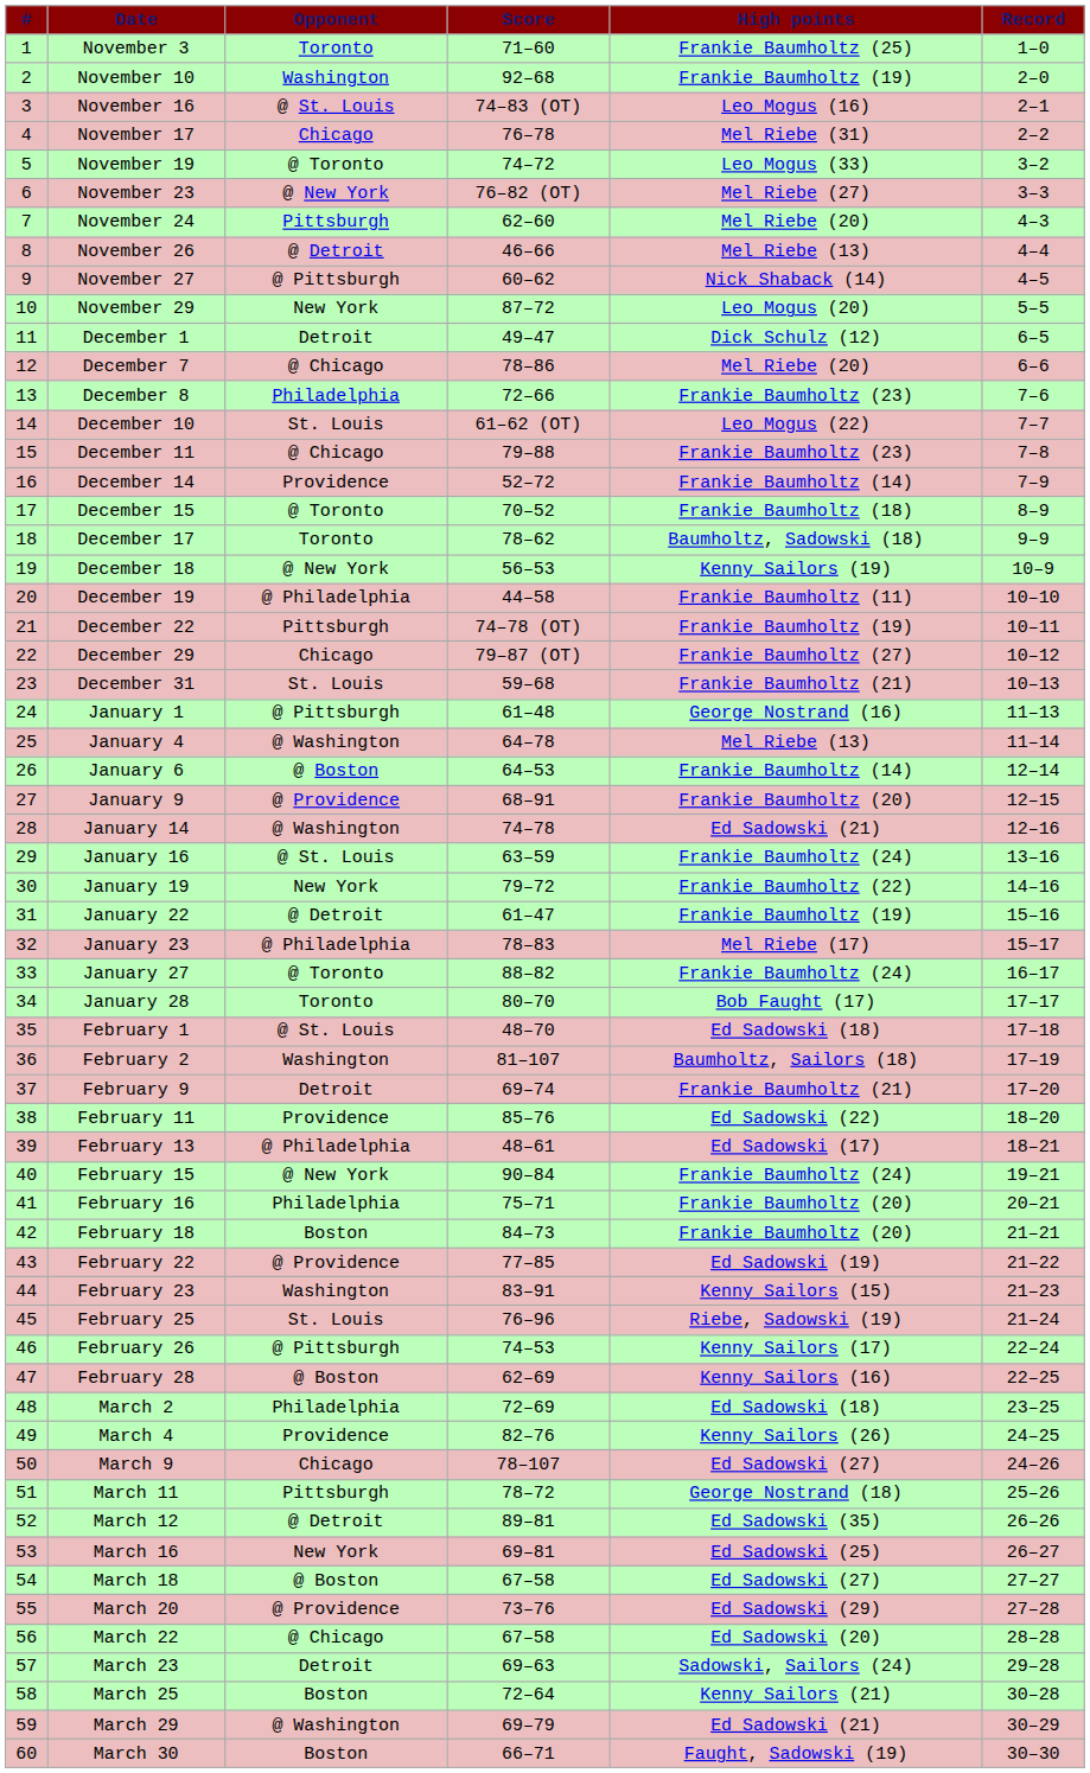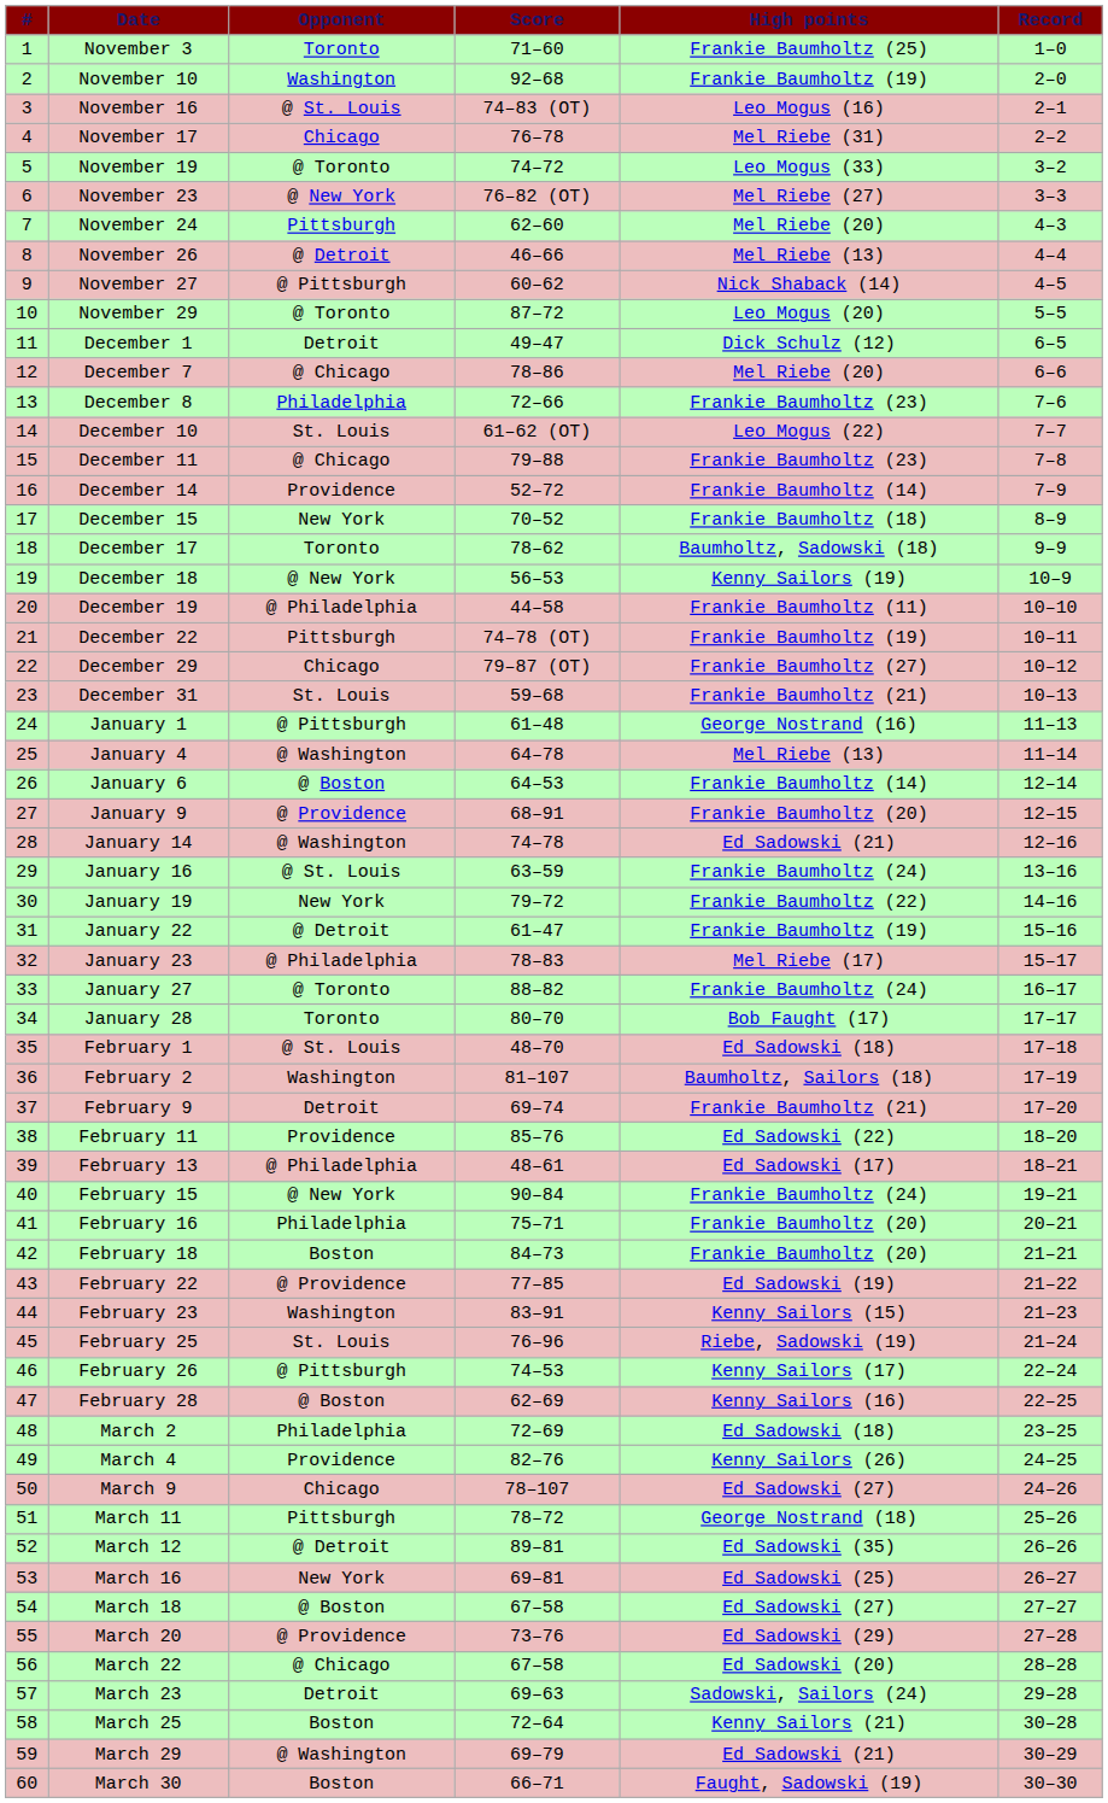 <table class="wikitable" width="50%">
 <tr align="center"  style="background:#8B0000;color:#191970;">
 <td><strong>#</strong></td>
 <td><strong>Date</strong></td>
 <td><strong>Opponent</strong></td>
 <td><strong>Score</strong></td>
 <td><strong>High points</strong></td>
 <td><strong>Record</strong></td>
 </tr>
 <tr align="center" bgcolor="bbffbb">
 <td>1</td>
 <td>November 3</td>
 <td><a href='#'>Toronto</a></td>
 <td>71–60</td>
 <td><a href='#'>Frankie Baumholtz</a> (25)</td>
 <td>1–0</td>
 </tr>
 <tr align="center" bgcolor="bbffbb">
 <td>2</td>
 <td>November 10</td>
 <td><a href='#'>Washington</a></td>
 <td>92–68</td>
 <td><a href='#'>Frankie Baumholtz</a> (19)</td>
 <td>2–0</td>
 </tr>
 <tr align="center" bgcolor="edbebf">
 <td>3</td>
 <td>November 16</td>
 <td>@ <a href='#'>St. Louis</a></td>
 <td>74–83 (OT)</td>
 <td><a href='#'>Leo Mogus</a> (16)</td>
 <td>2–1</td>
 </tr>
 <tr align="center" bgcolor="edbebf">
 <td>4</td>
 <td>November 17</td>
 <td><a href='#'>Chicago</a></td>
 <td>76–78</td>
 <td><a href='#'>Mel Riebe</a> (31)</td>
 <td>2–2</td>
 </tr>
 <tr align="center" bgcolor="bbffbb">
 <td>5</td>
 <td>November 19</td>
 <td>@ Toronto</td>
 <td>74–72</td>
 <td><a href='#'>Leo Mogus</a> (33)</td>
 <td>3–2</td>
 </tr>
 <tr align="center" bgcolor="edbebf">
 <td>6</td>
 <td>November 23</td>
 <td>@ <a href='#'>New York</a></td>
 <td>76–82 (OT)</td>
 <td><a href='#'>Mel Riebe</a> (27)</td>
 <td>3–3</td>
 </tr>
 <tr align="center" bgcolor="bbffbb">
 <td>7</td>
 <td>November 24</td>
 <td><a href='#'>Pittsburgh</a></td>
 <td>62–60</td>
 <td><a href='#'>Mel Riebe</a> (20)</td>
 <td>4–3</td>
 </tr>
 <tr align="center" bgcolor="edbebf">
 <td>8</td>
 <td>November 26</td>
 <td>@ <a href='#'>Detroit</a></td>
 <td>46–66</td>
 <td><a href='#'>Mel Riebe</a> (13)</td>
 <td>4–4</td>
 </tr>
 <tr align="center" bgcolor="edbebf">
 <td>9</td>
 <td>November 27</td>
 <td>@ Pittsburgh</td>
 <td>60–62</td>
 <td><a href='#'>Nick Shaback</a> (14)</td>
 <td>4–5</td>
 </tr>
 <tr align="center" bgcolor="bbffbb">
 <td>10</td>
 <td>November 29</td>
-<td>New York</td>
+<td>@ Toronto</td>
 <td>87–72</td>
 <td><a href='#'>Leo Mogus</a> (20)</td>
 <td>5–5</td>
 </tr>
 <tr align="center" bgcolor="bbffbb">
 <td>11</td>
 <td>December 1</td>
 <td>Detroit</td>
 <td>49–47</td>
 <td><a href='#'>Dick Schulz</a> (12)</td>
 <td>6–5</td>
 </tr>
 <tr align="center" bgcolor="edbebf">
 <td>12</td>
 <td>December 7</td>
 <td>@ Chicago</td>
 <td>78–86</td>
 <td><a href='#'>Mel Riebe</a> (20)</td>
 <td>6–6</td>
 </tr>
 <tr align="center" bgcolor="bbffbb">
 <td>13</td>
 <td>December 8</td>
 <td><a href='#'>Philadelphia</a></td>
 <td>72–66</td>
 <td><a href='#'>Frankie Baumholtz</a> (23)</td>
 <td>7–6</td>
 </tr>
 <tr align="center" bgcolor="edbebf">
 <td>14</td>
 <td>December 10</td>
 <td>St. Louis</td>
 <td>61–62 (OT)</td>
 <td><a href='#'>Leo Mogus</a> (22)</td>
 <td>7–7</td>
 </tr>
 <tr align="center" bgcolor="edbebf">
 <td>15</td>
 <td>December 11</td>
 <td>@ Chicago</td>
 <td>79–88</td>
 <td><a href='#'>Frankie Baumholtz</a> (23)</td>
 <td>7–8</td>
 </tr>
 <tr align="center" bgcolor="edbebf">
 <td>16</td>
 <td>December 14</td>
 <td>Providence</td>
 <td>52–72</td>
 <td><a href='#'>Frankie Baumholtz</a> (14)</td>
 <td>7–9</td>
 </tr>
 <tr align="center" bgcolor="bbffbb">
 <td>17</td>
 <td>December 15</td>
-<td>@ Toronto</td>
+<td>New York</td>
 <td>70–52</td>
 <td><a href='#'>Frankie Baumholtz</a> (18)</td>
 <td>8–9</td>
 </tr>
 <tr align="center" bgcolor="bbffbb">
 <td>18</td>
 <td>December 17</td>
 <td>Toronto</td>
 <td>78–62</td>
 <td><a href='#'>Baumholtz</a>, <a href='#'>Sadowski</a> (18)</td>
 <td>9–9</td>
 </tr>
 <tr align="center" bgcolor="bbffbb">
 <td>19</td>
 <td>December 18</td>
 <td>@ New York</td>
 <td>56–53</td>
 <td><a href='#'>Kenny Sailors</a> (19)</td>
 <td>10–9</td>
 </tr>
 <tr align="center" bgcolor="edbebf">
 <td>20</td>
 <td>December 19</td>
 <td>@ Philadelphia</td>
 <td>44–58</td>
 <td><a href='#'>Frankie Baumholtz</a> (11)</td>
 <td>10–10</td>
 </tr>
 <tr align="center" bgcolor="edbebf">
 <td>21</td>
 <td>December 22</td>
 <td>Pittsburgh</td>
 <td>74–78 (OT)</td>
 <td><a href='#'>Frankie Baumholtz</a> (19)</td>
 <td>10–11</td>
 </tr>
 <tr align="center" bgcolor="edbebf">
 <td>22</td>
 <td>December 29</td>
 <td>Chicago</td>
 <td>79–87 (OT)</td>
 <td><a href='#'>Frankie Baumholtz</a> (27)</td>
 <td>10–12</td>
 </tr>
 <tr align="center" bgcolor="edbebf">
 <td>23</td>
 <td>December 31</td>
 <td>St. Louis</td>
 <td>59–68</td>
 <td><a href='#'>Frankie Baumholtz</a> (21)</td>
 <td>10–13</td>
 </tr>
 <tr align="center" bgcolor="bbffbb">
 <td>24</td>
 <td>January 1</td>
 <td>@ Pittsburgh</td>
 <td>61–48</td>
 <td><a href='#'>George Nostrand</a> (16)</td>
 <td>11–13</td>
 </tr>
 <tr align="center" bgcolor="edbebf">
 <td>25</td>
 <td>January 4</td>
 <td>@ Washington</td>
 <td>64–78</td>
 <td><a href='#'>Mel Riebe</a> (13)</td>
 <td>11–14</td>
 </tr>
 <tr align="center" bgcolor="bbffbb">
 <td>26</td>
 <td>January 6</td>
 <td>@ <a href='#'>Boston</a></td>
 <td>64–53</td>
 <td><a href='#'>Frankie Baumholtz</a> (14)</td>
 <td>12–14</td>
 </tr>
 <tr align="center" bgcolor="edbebf">
 <td>27</td>
 <td>January 9</td>
 <td>@ <a href='#'>Providence</a></td>
 <td>68–91</td>
 <td><a href='#'>Frankie Baumholtz</a> (20)</td>
 <td>12–15</td>
 </tr>
 <tr align="center" bgcolor="edbebf">
 <td>28</td>
 <td>January 14</td>
 <td>@ Washington</td>
 <td>74–78</td>
 <td><a href='#'>Ed Sadowski</a> (21)</td>
 <td>12–16</td>
 </tr>
 <tr align="center" bgcolor="bbffbb">
 <td>29</td>
 <td>January 16</td>
 <td>@ St. Louis</td>
 <td>63–59</td>
 <td><a href='#'>Frankie Baumholtz</a> (24)</td>
 <td>13–16</td>
 </tr>
 <tr align="center" bgcolor="bbffbb">
 <td>30</td>
 <td>January 19</td>
 <td>New York</td>
 <td>79–72</td>
 <td><a href='#'>Frankie Baumholtz</a> (22)</td>
 <td>14–16</td>
 </tr>
 <tr align="center" bgcolor="bbffbb">
 <td>31</td>
 <td>January 22</td>
 <td>@ Detroit</td>
 <td>61–47</td>
 <td><a href='#'>Frankie Baumholtz</a> (19)</td>
 <td>15–16</td>
 </tr>
 <tr align="center" bgcolor="edbebf">
 <td>32</td>
 <td>January 23</td>
 <td>@ Philadelphia</td>
 <td>78–83</td>
 <td><a href='#'>Mel Riebe</a> (17)</td>
 <td>15–17</td>
 </tr>
 <tr align="center" bgcolor="bbffbb">
 <td>33</td>
 <td>January 27</td>
 <td>@ Toronto</td>
 <td>88–82</td>
 <td><a href='#'>Frankie Baumholtz</a> (24)</td>
 <td>16–17</td>
 </tr>
 <tr align="center" bgcolor="bbffbb">
 <td>34</td>
 <td>January 28</td>
 <td>Toronto</td>
 <td>80–70</td>
 <td><a href='#'>Bob Faught</a> (17)</td>
 <td>17–17</td>
 </tr>
 <tr align="center" bgcolor="edbebf">
 <td>35</td>
 <td>February 1</td>
 <td>@ St. Louis</td>
 <td>48–70</td>
 <td><a href='#'>Ed Sadowski</a> (18)</td>
 <td>17–18</td>
 </tr>
 <tr align="center" bgcolor="edbebf">
 <td>36</td>
 <td>February 2</td>
 <td>Washington</td>
 <td>81–107</td>
 <td><a href='#'>Baumholtz</a>, <a href='#'>Sailors</a> (18)</td>
 <td>17–19</td>
 </tr>
 <tr align="center" bgcolor="edbebf">
 <td>37</td>
 <td>February 9</td>
 <td>Detroit</td>
 <td>69–74</td>
 <td><a href='#'>Frankie Baumholtz</a> (21)</td>
 <td>17–20</td>
 </tr>
 <tr align="center" bgcolor="bbffbb">
 <td>38</td>
 <td>February 11</td>
 <td>Providence</td>
 <td>85–76</td>
 <td><a href='#'>Ed Sadowski</a> (22)</td>
 <td>18–20</td>
 </tr>
 <tr align="center" bgcolor="edbebf">
 <td>39</td>
 <td>February 13</td>
 <td>@ Philadelphia</td>
 <td>48–61</td>
 <td><a href='#'>Ed Sadowski</a> (17)</td>
 <td>18–21</td>
 </tr>
 <tr align="center" bgcolor="bbffbb">
 <td>40</td>
 <td>February 15</td>
 <td>@ New York</td>
 <td>90–84</td>
 <td><a href='#'>Frankie Baumholtz</a> (24)</td>
 <td>19–21</td>
 </tr>
 <tr align="center" bgcolor="bbffbb">
 <td>41</td>
 <td>February 16</td>
 <td>Philadelphia</td>
 <td>75–71</td>
 <td><a href='#'>Frankie Baumholtz</a> (20)</td>
 <td>20–21</td>
 </tr>
 <tr align="center" bgcolor="bbffbb">
 <td>42</td>
 <td>February 18</td>
 <td>Boston</td>
 <td>84–73</td>
 <td><a href='#'>Frankie Baumholtz</a> (20)</td>
 <td>21–21</td>
 </tr>
 <tr align="center" bgcolor="edbebf">
 <td>43</td>
 <td>February 22</td>
 <td>@ Providence</td>
 <td>77–85</td>
 <td><a href='#'>Ed Sadowski</a> (19)</td>
 <td>21–22</td>
 </tr>
 <tr align="center" bgcolor="edbebf">
 <td>44</td>
 <td>February 23</td>
 <td>Washington</td>
 <td>83–91</td>
 <td><a href='#'>Kenny Sailors</a> (15)</td>
 <td>21–23</td>
 </tr>
 <tr align="center" bgcolor="edbebf">
 <td>45</td>
 <td>February 25</td>
 <td>St. Louis</td>
 <td>76–96</td>
 <td><a href='#'>Riebe</a>, <a href='#'>Sadowski</a> (19)</td>
 <td>21–24</td>
 </tr>
 <tr align="center" bgcolor="bbffbb">
 <td>46</td>
 <td>February 26</td>
 <td>@ Pittsburgh</td>
 <td>74–53</td>
 <td><a href='#'>Kenny Sailors</a> (17)</td>
 <td>22–24</td>
 </tr>
 <tr align="center" bgcolor="edbebf">
 <td>47</td>
 <td>February 28</td>
 <td>@ Boston</td>
 <td>62–69</td>
 <td><a href='#'>Kenny Sailors</a> (16)</td>
 <td>22–25</td>
 </tr>
 <tr align="center" bgcolor="bbffbb">
 <td>48</td>
 <td>March 2</td>
 <td>Philadelphia</td>
 <td>72–69</td>
 <td><a href='#'>Ed Sadowski</a> (18)</td>
 <td>23–25</td>
 </tr>
 <tr align="center" bgcolor="bbffbb">
 <td>49</td>
 <td>March 4</td>
 <td>Providence</td>
 <td>82–76</td>
 <td><a href='#'>Kenny Sailors</a> (26)</td>
 <td>24–25</td>
 </tr>
 <tr align="center" bgcolor="edbebf">
 <td>50</td>
 <td>March 9</td>
 <td>Chicago</td>
 <td>78–107</td>
 <td><a href='#'>Ed Sadowski</a> (27)</td>
 <td>24–26</td>
 </tr>
 <tr align="center" bgcolor="bbffbb">
 <td>51</td>
 <td>March 11</td>
 <td>Pittsburgh</td>
 <td>78–72</td>
 <td><a href='#'>George Nostrand</a> (18)</td>
 <td>25–26</td>
 </tr>
 <tr align="center" bgcolor="bbffbb">
 <td>52</td>
 <td>March 12</td>
 <td>@ Detroit</td>
 <td>89–81</td>
 <td><a href='#'>Ed Sadowski</a> (35)</td>
 <td>26–26</td>
 </tr>
 <tr align="center" bgcolor="edbebf">
 <td>53</td>
 <td>March 16</td>
 <td>New York</td>
 <td>69–81</td>
 <td><a href='#'>Ed Sadowski</a> (25)</td>
 <td>26–27</td>
 </tr>
 <tr align="center" bgcolor="bbffbb">
 <td>54</td>
 <td>March 18</td>
 <td>@ Boston</td>
 <td>67–58</td>
 <td><a href='#'>Ed Sadowski</a> (27)</td>
 <td>27–27</td>
 </tr>
 <tr align="center" bgcolor="edbebf">
 <td>55</td>
 <td>March 20</td>
 <td>@ Providence</td>
 <td>73–76</td>
 <td><a href='#'>Ed Sadowski</a> (29)</td>
 <td>27–28</td>
 </tr>
 <tr align="center" bgcolor="bbffbb">
 <td>56</td>
 <td>March 22</td>
 <td>@ Chicago</td>
 <td>67–58</td>
 <td><a href='#'>Ed Sadowski</a> (20)</td>
 <td>28–28</td>
 </tr>
 <tr align="center" bgcolor="bbffbb">
 <td>57</td>
 <td>March 23</td>
 <td>Detroit</td>
 <td>69–63</td>
 <td><a href='#'>Sadowski</a>, <a href='#'>Sailors</a> (24)</td>
 <td>29–28</td>
 </tr>
 <tr align="center" bgcolor="bbffbb">
 <td>58</td>
 <td>March 25</td>
 <td>Boston</td>
 <td>72–64</td>
 <td><a href='#'>Kenny Sailors</a> (21)</td>
 <td>30–28</td>
 </tr>
 <tr align="center" bgcolor="edbebf">
 <td>59</td>
 <td>March 29</td>
 <td>@ Washington</td>
 <td>69–79</td>
 <td><a href='#'>Ed Sadowski</a> (21)</td>
 <td>30–29</td>
 </tr>
 <tr align="center" bgcolor="edbebf">
 <td>60</td>
 <td>March 30</td>
 <td>Boston</td>
 <td>66–71</td>
 <td><a href='#'>Faught</a>, <a href='#'>Sadowski</a> (19)</td>
 <td>30–30</td>
 </tr>
 </table>
